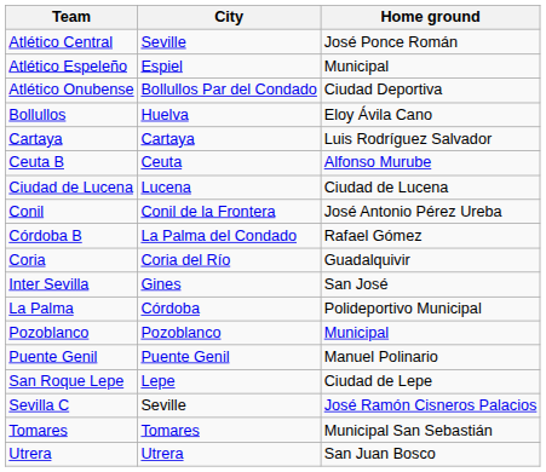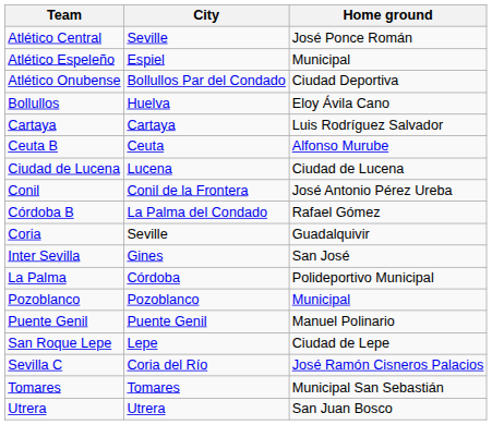 <table class="wikitable sortable">
 <tr>
 <th>Team</th>
 <th>City</th>
 <th>Home ground</th>
 </tr>
 <tr>
 <td><a href='#'>Atlético Central</a></td>
 <td><a href='#'>Seville</a></td>
 <td>José Ponce Román</td>
 </tr>
 <tr>
 <td><a href='#'>Atlético Espeleño</a></td>
 <td><a href='#'>Espiel</a></td>
 <td>Municipal</td>
 </tr>
 <tr>
 <td><a href='#'>Atlético Onubense</a></td>
 <td><a href='#'>Bollullos Par del Condado</a></td>
 <td>Ciudad Deportiva</td>
 </tr>
 <tr>
 <td><a href='#'>Bollullos</a></td>
 <td><a href='#'>Huelva</a></td>
 <td>Eloy Ávila Cano</td>
 </tr>
 <tr>
 <td><a href='#'>Cartaya</a></td>
 <td><a href='#'>Cartaya</a></td>
 <td>Luis Rodríguez Salvador</td>
 </tr>
 <tr>
 <td><a href='#'>Ceuta B</a></td>
 <td><a href='#'>Ceuta</a></td>
 <td><a href='#'>Alfonso Murube</a></td>
 </tr>
 <tr>
 <td><a href='#'>Ciudad de Lucena</a></td>
 <td><a href='#'>Lucena</a></td>
 <td>Ciudad de Lucena</td>
 </tr>
 <tr>
 <td><a href='#'>Conil</a></td>
 <td><a href='#'>Conil de la Frontera</a></td>
 <td>José Antonio Pérez Ureba</td>
 </tr>
 <tr>
 <td><a href='#'>Córdoba B</a></td>
 <td><a href='#'>La Palma del Condado</a></td>
 <td>Rafael Gómez</td>
 </tr>
 <tr>
 <td><a href='#'>Coria</a></td>
-<td><a href='#'>Coria del Río</a></td>
+<td>Seville</td>
 <td>Guadalquivir</td>
 </tr>
 <tr>
 <td><a href='#'>Inter Sevilla</a></td>
 <td><a href='#'>Gines</a></td>
 <td>San José</td>
 </tr>
 <tr>
 <td><a href='#'>La Palma</a></td>
 <td><a href='#'>Córdoba</a></td>
 <td>Polideportivo Municipal</td>
 </tr>
 <tr>
 <td><a href='#'>Pozoblanco</a></td>
 <td><a href='#'>Pozoblanco</a></td>
 <td><a href='#'>Municipal</a></td>
 </tr>
 <tr>
 <td><a href='#'>Puente Genil</a></td>
 <td><a href='#'>Puente Genil</a></td>
 <td>Manuel Polinario</td>
 </tr>
 <tr>
 <td><a href='#'>San Roque Lepe</a></td>
 <td><a href='#'>Lepe</a></td>
 <td>Ciudad de Lepe</td>
 </tr>
 <tr>
 <td><a href='#'>Sevilla C</a></td>
-<td>Seville</td>
+<td><a href='#'>Coria del Río</a></td>
 <td><a href='#'>José Ramón Cisneros Palacios</a></td>
 </tr>
 <tr>
 <td><a href='#'>Tomares</a></td>
 <td><a href='#'>Tomares</a></td>
 <td>Municipal San Sebastián</td>
 </tr>
 <tr>
 <td><a href='#'>Utrera</a></td>
 <td><a href='#'>Utrera</a></td>
 <td>San Juan Bosco</td>
 </tr>
 </table>
